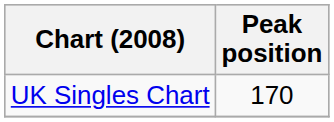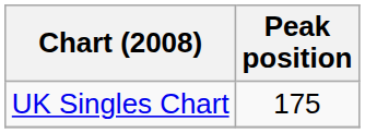 <table class="wikitable">
 <tr>
 <th>Chart (2008)</th>
 <th>Peak<br>position</th>
 </tr>
 <tr>
 <td><a href='#'>UK Singles Chart</a></td>
-<td align="center">170</td>
+<td align="center">175</td>
 </tr>
 <tr>
 </tr>
 </table>
